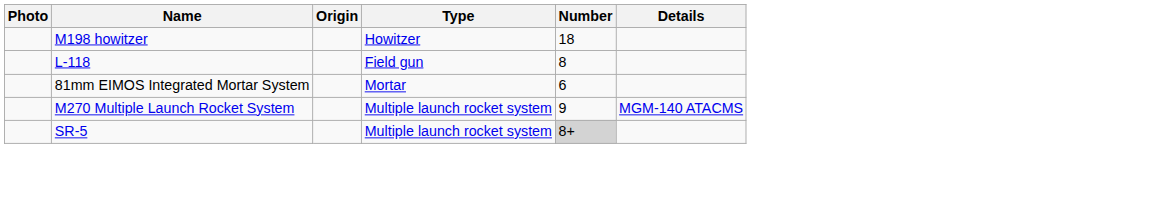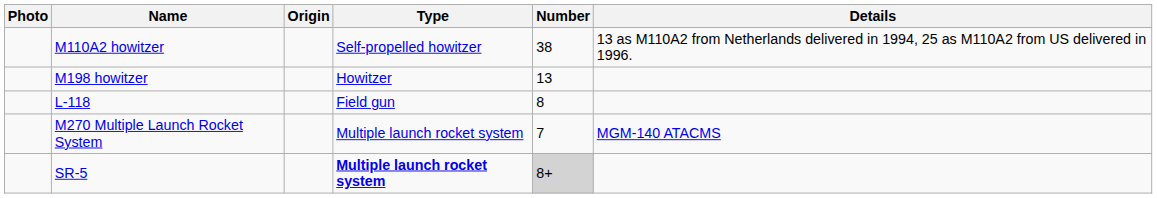 <table class="wikitable" style="font-size:97%;">
 <tr>
 <th>Photo</th>
 <th>Name</th>
 <th>Origin</th>
 <th>Type</th>
 <th>Number</th>
 <th>Details</th>
 </tr>
 <tr>
 <td></td>
+<td><a href='#'>M110A2 howitzer</a></td>
+<td></td>
+<td><a href='#'>Self-propelled howitzer</a></td>
+<td>38</td>
+<td>13 as M110A2 from Netherlands delivered in 1994, 25 as M110A2 from US delivered in 1996.</td>
+</tr>
+<tr>
+<td></td>
 <td><a href='#'>M198 howitzer</a></td>
 <td></td>
 <td><a href='#'>Howitzer</a></td>
-<td>18</td>
+<td>13</td>
 <td></td>
 </tr>
 <tr>
 <td></td>
 <td><a href='#'>L-118</a></td>
 <td></td>
 <td><a href='#'>Field gun</a></td>
 <td>8</td>
 <td></td>
 </tr>
 <tr>
 <td></td>
-<td>81mm EIMOS Integrated Mortar System</td>
-<td></td>
-<td><a href='#'>Mortar</a></td>
-<td>6</td>
-<td></td>
-</tr>
-<tr>
-<td></td>
 <td><a href='#'>M270 Multiple Launch Rocket System</a></td>
 <td></td>
 <td><a href='#'>Multiple launch rocket system</a></td>
-<td>9</td>
+<td>7</td>
 <td><a href='#'>MGM-140 ATACMS</a></td>
 </tr>
 <tr>
 <td></td>
 <td><a href='#'>SR-5</a></td>
 <td></td>
-<td><a href='#'>Multiple launch rocket system</a></td>
+<td><strong><a href='#'>Multiple launch rocket system</a></strong></td>
 <td style="background: lightgrey;">8+</td>
 <td></td>
 </tr>
 </table>
